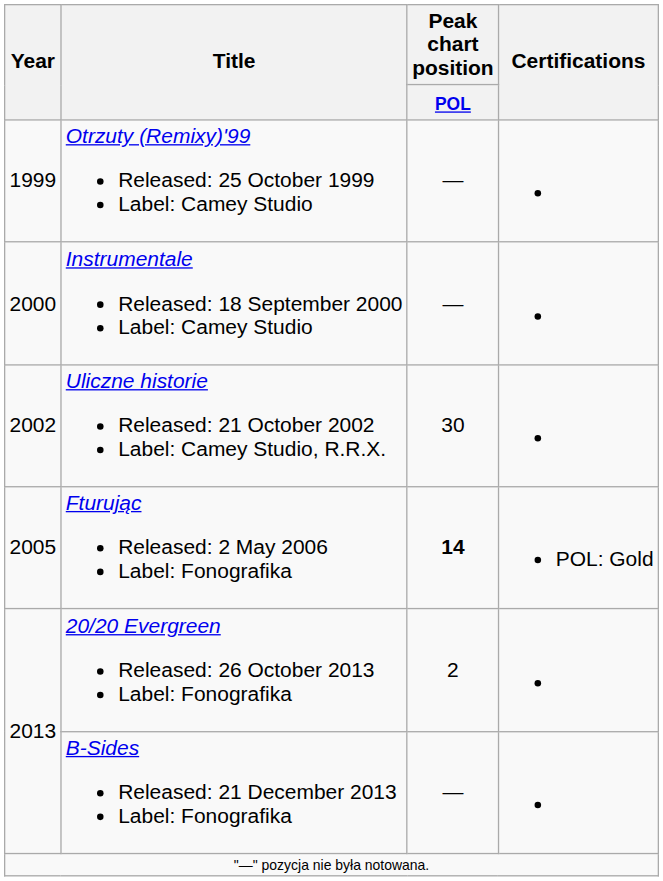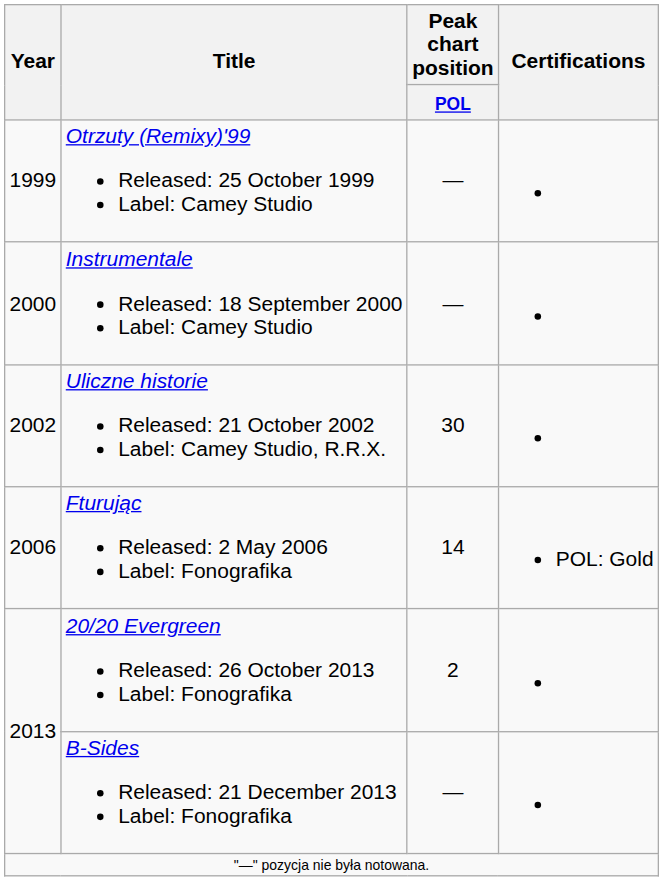 <table class=wikitable style=text-align:center;>
 <tr>
 <th rowspan=2>Year</th>
 <th rowspan=2>Title</th>
 <th colspan=1>Peak chart position</th>
 <th rowspan=2>Certifications</th>
 </tr>
 <tr style="vertical-align:top;line-height:1.2">
 <th width=25px><small><a href='#'>POL</a></small><br></th>
 </tr>
 <tr>
 <td>1999</td>
 <td align=left><em><a href='#'>Otrzuty (Remixy)'99</a></em><br><ul><li>Released: 25 October 1999</li><li>Label: Camey Studio</li></ul></td>
 <td>—</td>
 <td><br><ul><li></li></ul></td>
 </tr>
 <tr>
 <td>2000</td>
 <td align=left><em><a href='#'>Instrumentale</a></em><br><ul><li>Released: 18 September 2000</li><li>Label: Camey Studio</li></ul></td>
 <td>—</td>
 <td><br><ul><li></li></ul></td>
 </tr>
 <tr>
 <td>2002</td>
 <td align=left><em><a href='#'>Uliczne historie</a></em><br><ul><li>Released: 21 October 2002</li><li>Label: Camey Studio, R.R.X.</li></ul></td>
 <td>30</td>
 <td><br><ul><li></li></ul></td>
 </tr>
 <tr>
-<td>2005</td>
+<td>2006</td>
 <td align=left><em><a href='#'>Fturując</a></em><br><ul><li>Released: 2 May 2006</li><li>Label: Fonografika</li></ul></td>
-<td><strong>14</strong></td>
+<td>14</td>
 <td><br><ul><li>POL: Gold</li></ul></td>
 </tr>
 <tr>
 <td rowspan=2>2013</td>
 <td align=left><em><a href='#'>20/20 Evergreen</a></em><br><ul><li>Released: 26 October 2013</li><li>Label: Fonografika</li></ul></td>
 <td>2</td>
 <td><br><ul><li></li></ul></td>
 </tr>
 <tr>
 <td align=left><em><a href='#'>B-Sides</a></em><br><ul><li>Released: 21 December 2013</li><li>Label: Fonografika</li></ul></td>
 <td>—</td>
 <td><br><ul><li></li></ul></td>
 </tr>
 <tr>
 <td colspan=10 style=font-size:8pt;>"—" pozycja nie była notowana.</td>
 </tr>
 </table>
